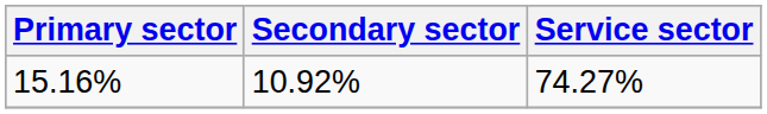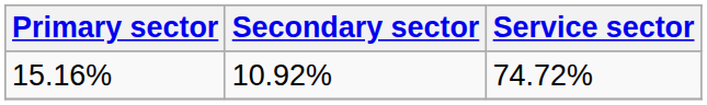 <table class="wikitable" border="1">
 <tr>
 <th><a href='#'>Primary sector</a></th>
 <th><a href='#'>Secondary sector</a></th>
 <th><a href='#'>Service sector</a></th>
 </tr>
 <tr>
 <td>15.16%</td>
 <td>10.92%</td>
-<td>74.27%</td>
+<td>74.72%</td>
 </tr>
 <tr>
 </tr>
 </table>
